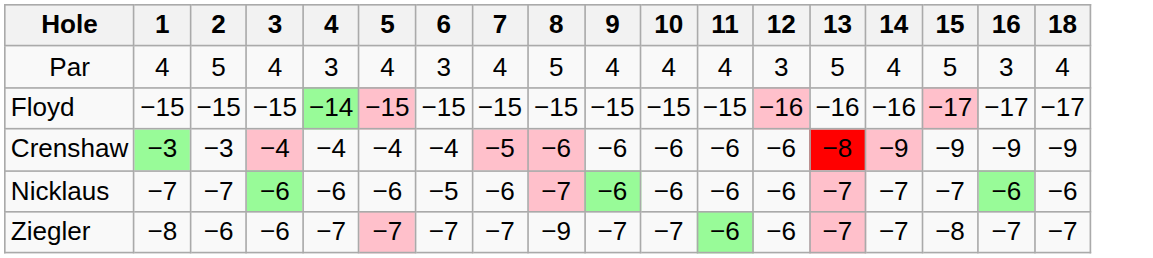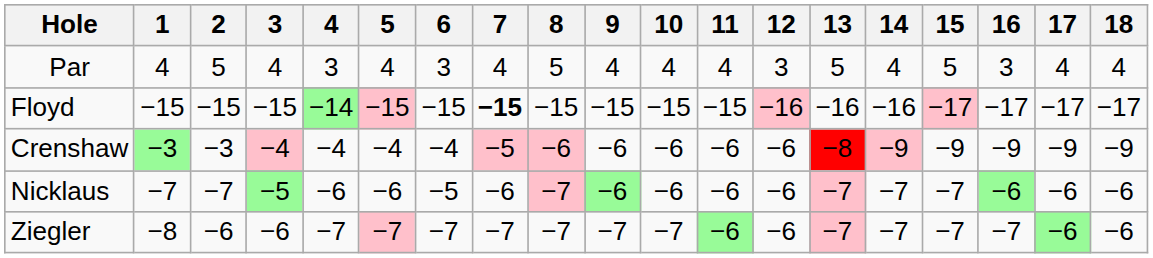 <table class="wikitable" style="text-align:center">
 <tr>
 <th>Hole</th>
 <th>  1  </th>
 <th>  2  </th>
 <th>  3  </th>
 <th> 4 </th>
 <th> 5 </th>
 <th> 6 </th>
 <th> 7 </th>
 <th> 8 </th>
 <th> 9 </th>
 <th>10</th>
 <th>11</th>
 <th>12</th>
 <th>13</th>
 <th>14</th>
 <th>15</th>
 <th>16</th>
+<th>17</th>
 <th>18</th>
 </tr>
 <tr>
 <td>Par</td>
 <td>4</td>
 <td>5</td>
 <td>4</td>
 <td>3</td>
 <td>4</td>
 <td>3</td>
 <td>4</td>
 <td>5</td>
 <td>4</td>
 <td>4</td>
 <td>4</td>
 <td>3</td>
 <td>5</td>
 <td>4</td>
 <td>5</td>
 <td>3</td>
 <td>4</td>
+<td>4</td>
 </tr>
 <tr>
 <td align=left> Floyd</td>
 <td>−15</td>
 <td>−15</td>
 <td>−15</td>
 <td style="background: PaleGreen;">−14</td>
 <td style="background: Pink;">−15</td>
 <td>−15</td>
-<td>−15</td>
+<td><strong>−15</strong></td>
 <td>−15</td>
 <td>−15</td>
 <td>−15</td>
 <td>−15</td>
 <td style="background: Pink;">−16</td>
 <td>−16</td>
 <td>−16</td>
 <td style="background: Pink;">−17</td>
+<td>−17</td>
 <td>−17</td>
 <td>−17</td>
 </tr>
 <tr>
 <td align=left> Crenshaw</td>
 <td style="background: PaleGreen;">−3</td>
 <td>−3</td>
 <td style="background: Pink;">−4</td>
 <td>−4</td>
 <td>−4</td>
 <td>−4</td>
 <td style="background: Pink;">−5</td>
 <td style="background: Pink;">−6</td>
 <td>−6</td>
 <td>−6</td>
 <td>−6</td>
 <td>−6</td>
 <td style="background: Red;">−8</td>
 <td style="background: Pink;">−9</td>
 <td>−9</td>
 <td>−9</td>
 <td>−9</td>
+<td>−9</td>
 </tr>
 <tr>
 <td align=left> Nicklaus</td>
 <td>−7</td>
 <td>−7</td>
-<td style="background: PaleGreen;">−6</td>
+<td style="background: PaleGreen;">−5</td>
 <td>−6</td>
 <td>−6</td>
 <td>−5</td>
 <td>−6</td>
 <td style="background: Pink;">−7</td>
 <td style="background: PaleGreen;">−6</td>
 <td>−6</td>
 <td>−6</td>
 <td>−6</td>
 <td style="background: Pink;">−7</td>
 <td>−7</td>
 <td>−7</td>
 <td style="background: PaleGreen;">−6</td>
 <td>−6</td>
+<td>−6</td>
 </tr>
 <tr>
 <td align=left> Ziegler</td>
 <td>−8</td>
 <td>−6</td>
 <td>−6</td>
 <td>−7</td>
 <td style="background: Pink;">−7</td>
 <td>−7</td>
 <td>−7</td>
-<td>−9</td>
+<td>−7</td>
 <td>−7</td>
 <td>−7</td>
 <td style="background: PaleGreen;">−6</td>
 <td>−6</td>
 <td style="background: Pink;">−7</td>
 <td>−7</td>
-<td>−8</td>
 <td>−7</td>
 <td>−7</td>
+<td style="background: PaleGreen;">−6</td>
+<td>−6</td>
 </tr>
 </table>
